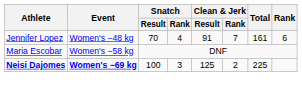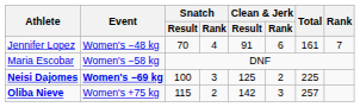 <table class="wikitable" style="font-size:90%">
 <tr>
 <th rowspan=2>Athlete</th>
 <th rowspan=2>Event</th>
 <th colspan="2">Snatch</th>
 <th colspan="2">Clean & Jerk</th>
 <th rowspan="2">Total</th>
 <th rowspan="2">Rank</th>
 </tr>
 <tr style="font-size:95%">
 <th>Result</th>
 <th>Rank</th>
 <th>Result</th>
 <th>Rank</th>
 </tr>
 <tr align=center>
 <td align=left><a href='#'>Jennifer Lopez</a></td>
 <td align=left><a href='#'>Women's −48 kg</a></td>
 <td>70</td>
 <td>4</td>
 <td>91</td>
+<td>6</td>
+<td>161</td>
 <td>7</td>
-<td>161</td>
-<td>6</td>
 </tr>
 <tr align=center>
 <td align=left><a href='#'>Maria Escobar</a></td>
 <td align=left><a href='#'>Women's −58 kg</a></td>
 <td colspan=6>DNF</td>
 </tr>
 <tr align=center>
 <td align=left><strong><a href='#'>Neisi Dajomes</a></strong></td>
 <td align=left><strong><a href='#'>Women's −69 kg</a></strong></td>
 <td>100</td>
 <td>3</td>
 <td>125</td>
 <td>2</td>
 <td>225</td>
 <td></td>
 </tr>
+<tr align=center>
+<td align=left><strong><a href='#'>Oliba Nieve</a></strong></td>
+<td align=left><a href='#'>Women's +75 kg</a></td>
+<td>115</td>
+<td>2</td>
+<td>142</td>
+<td>3</td>
+<td>257</td>
+<td></td>
+</tr>
 </table>
